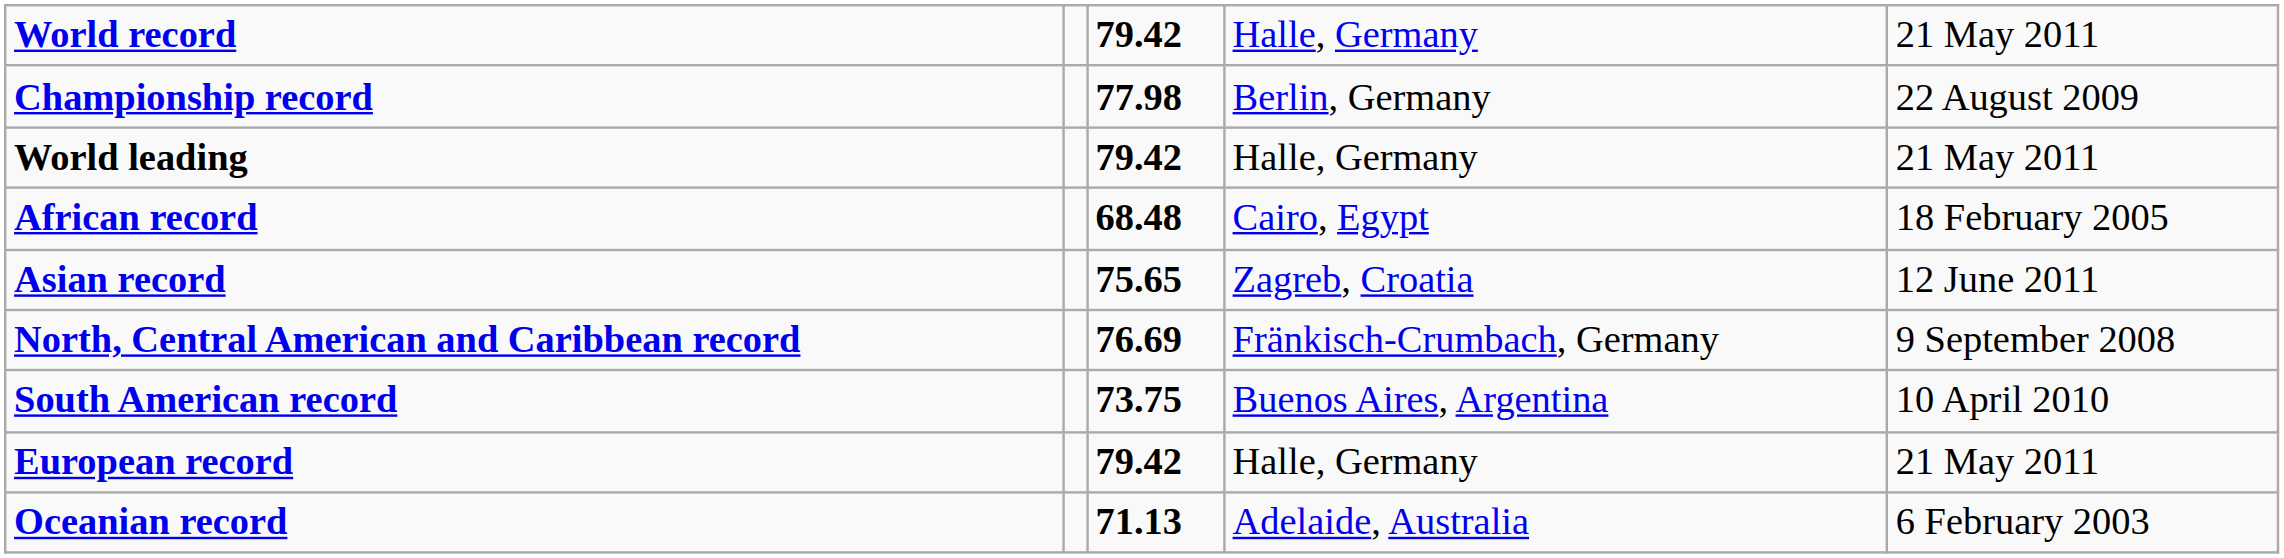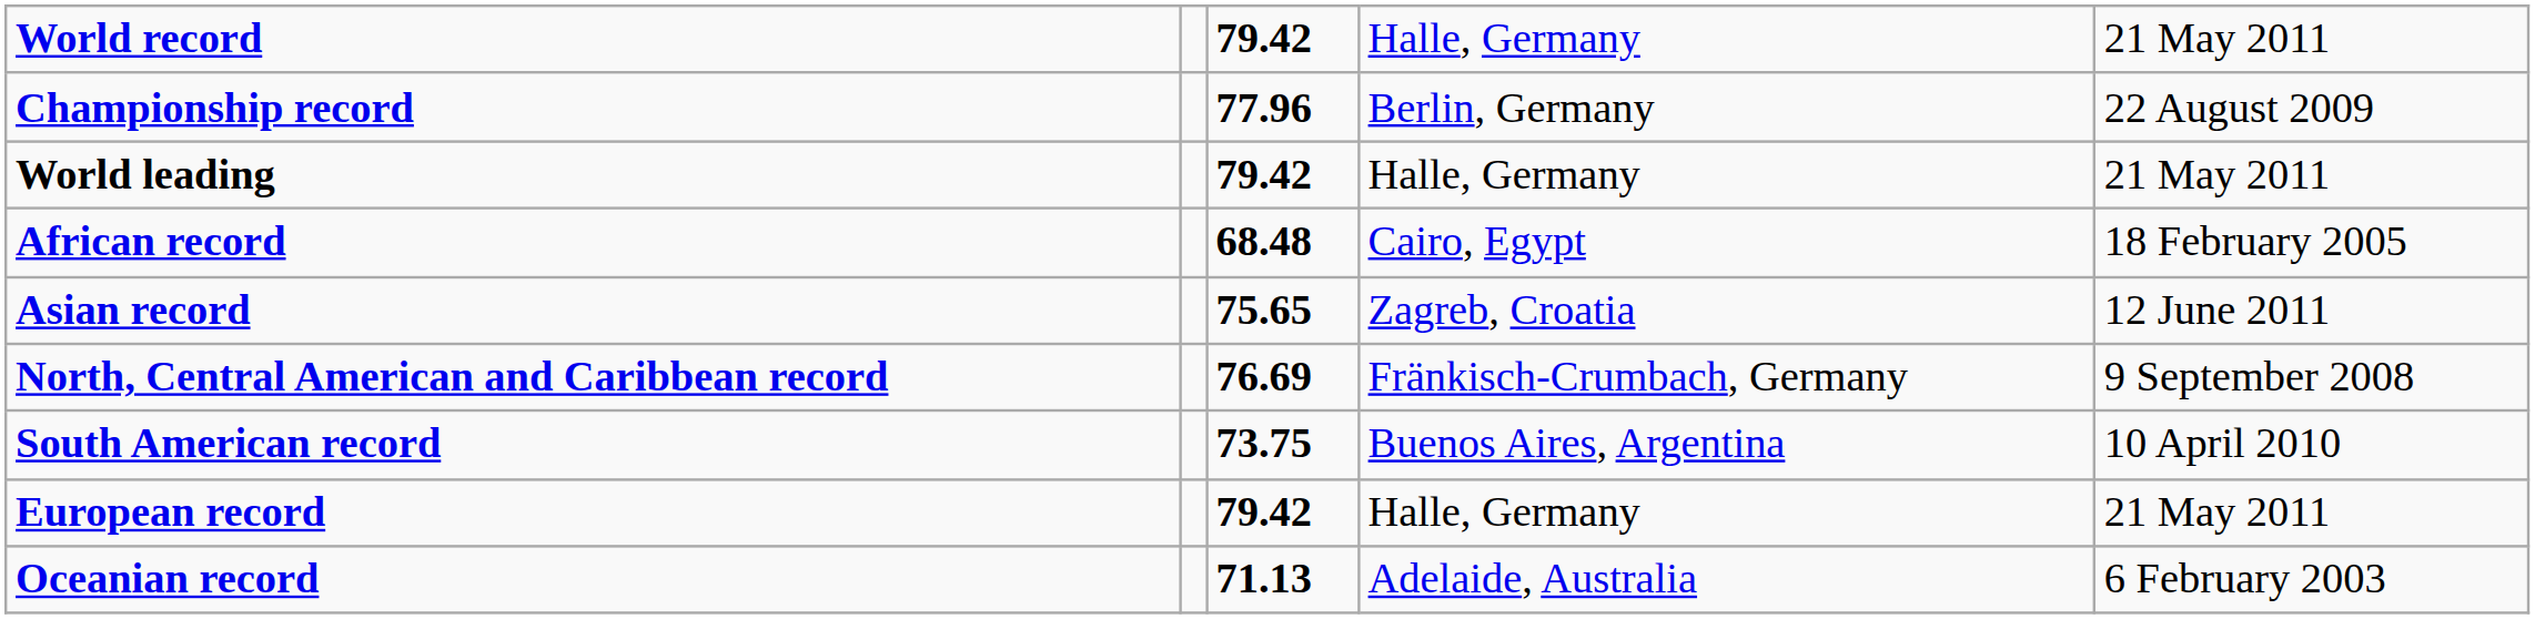 <table class="wikitable" width=75%>
 <tr>
 <td><strong><a href='#'>World record</a></strong></td>
 <td></td>
 <td><strong>79.42</strong></td>
 <td><a href='#'>Halle</a>, <a href='#'>Germany</a></td>
 <td>21 May 2011</td>
 </tr>
 <tr>
 <td><strong><a href='#'>Championship record</a></strong></td>
 <td></td>
-<td><strong>77.98</strong></td>
+<td><strong>77.96</strong></td>
 <td><a href='#'>Berlin</a>, Germany</td>
 <td>22 August 2009</td>
 </tr>
 <tr>
 <td><strong>World leading</strong></td>
 <td></td>
 <td><strong>79.42</strong></td>
 <td>Halle, Germany</td>
 <td>21 May 2011</td>
 </tr>
 <tr>
 <td><strong><a href='#'>African record</a></strong></td>
 <td></td>
 <td><strong>68.48</strong></td>
 <td><a href='#'>Cairo</a>, <a href='#'>Egypt</a></td>
 <td>18 February 2005</td>
 </tr>
 <tr>
 <td><strong><a href='#'>Asian record</a></strong></td>
 <td></td>
 <td><strong>75.65</strong></td>
 <td><a href='#'>Zagreb</a>, <a href='#'>Croatia</a></td>
 <td>12 June 2011</td>
 </tr>
 <tr>
 <td><strong><a href='#'>North, Central American and Caribbean record</a></strong></td>
 <td></td>
 <td><strong>76.69</strong></td>
 <td><a href='#'>Fränkisch-Crumbach</a>, Germany</td>
 <td>9 September 2008</td>
 </tr>
 <tr>
 <td><strong><a href='#'>South American record</a></strong></td>
 <td></td>
 <td><strong>73.75</strong></td>
 <td><a href='#'>Buenos Aires</a>, <a href='#'>Argentina</a></td>
 <td>10 April 2010</td>
 </tr>
 <tr>
 <td><strong><a href='#'>European record</a></strong></td>
 <td></td>
 <td><strong>79.42</strong></td>
 <td>Halle, Germany</td>
 <td>21 May 2011</td>
 </tr>
 <tr>
 <td><strong><a href='#'>Oceanian record</a></strong></td>
 <td></td>
 <td><strong>71.13</strong></td>
 <td><a href='#'>Adelaide</a>, <a href='#'>Australia</a></td>
 <td>6 February 2003</td>
 </tr>
 </table>
